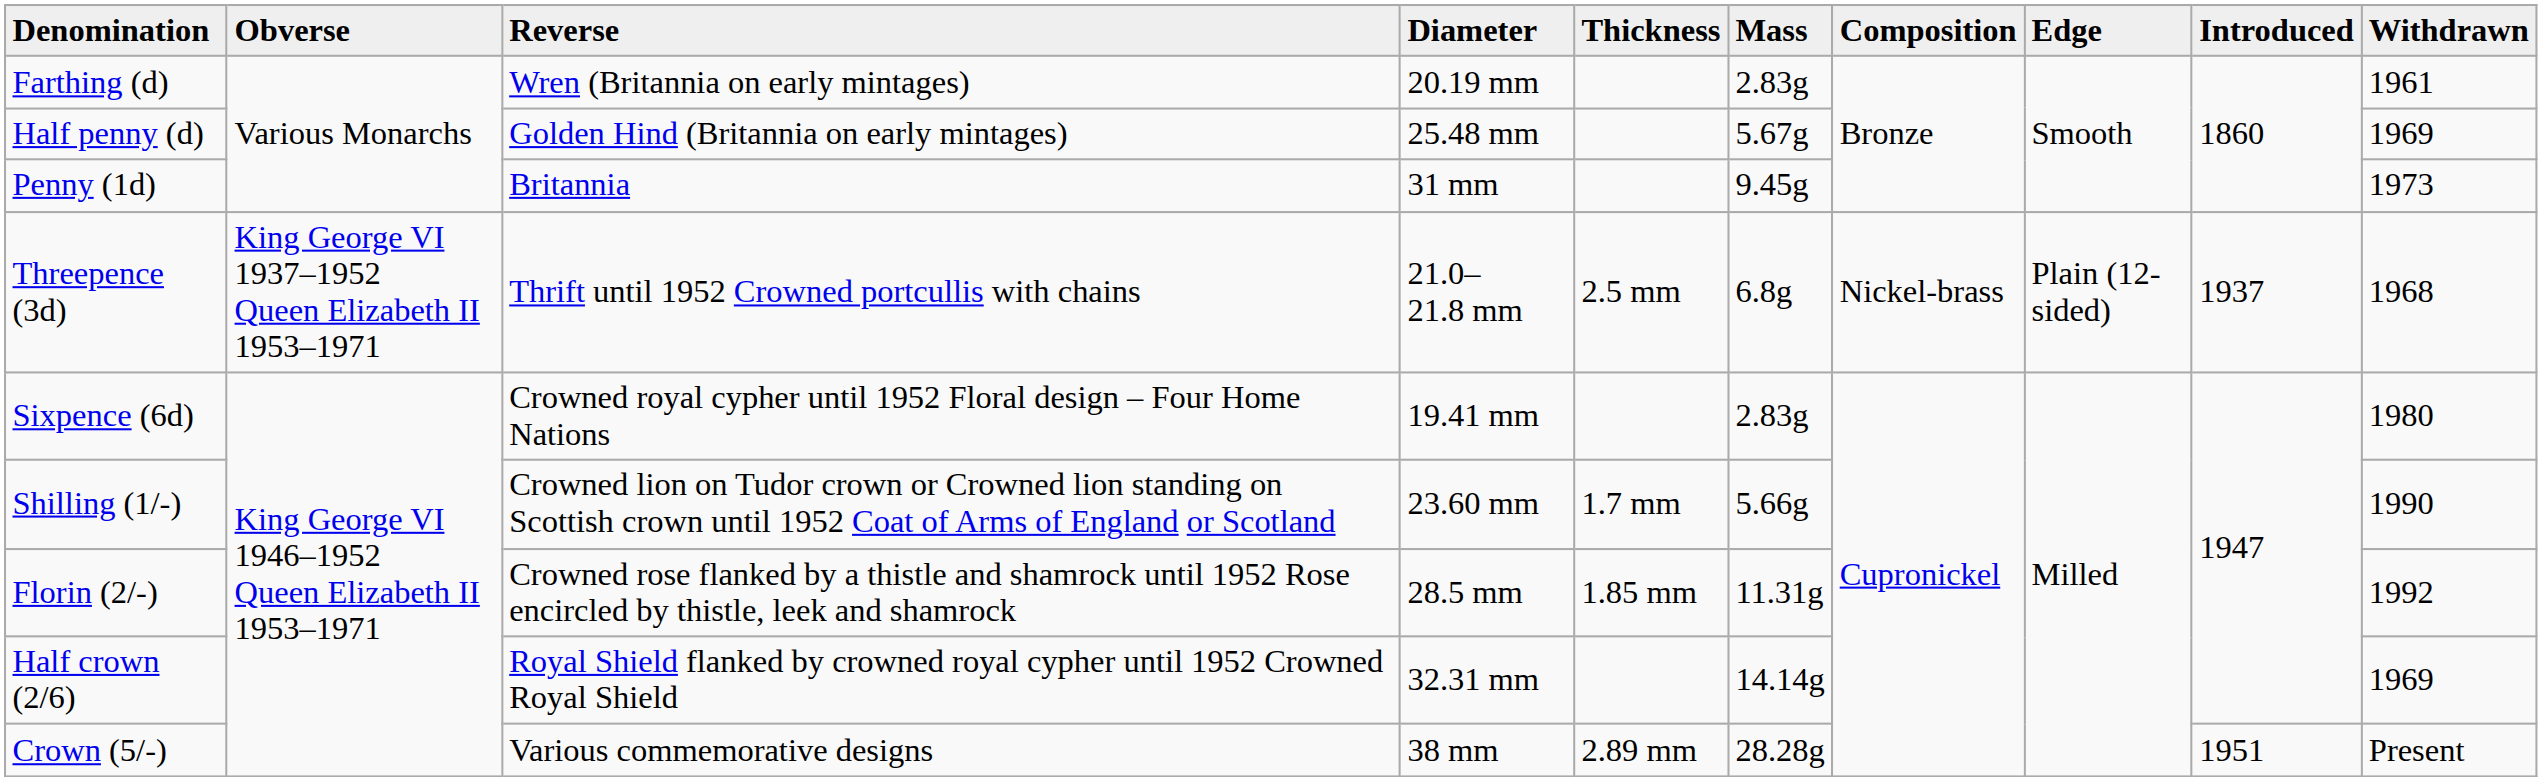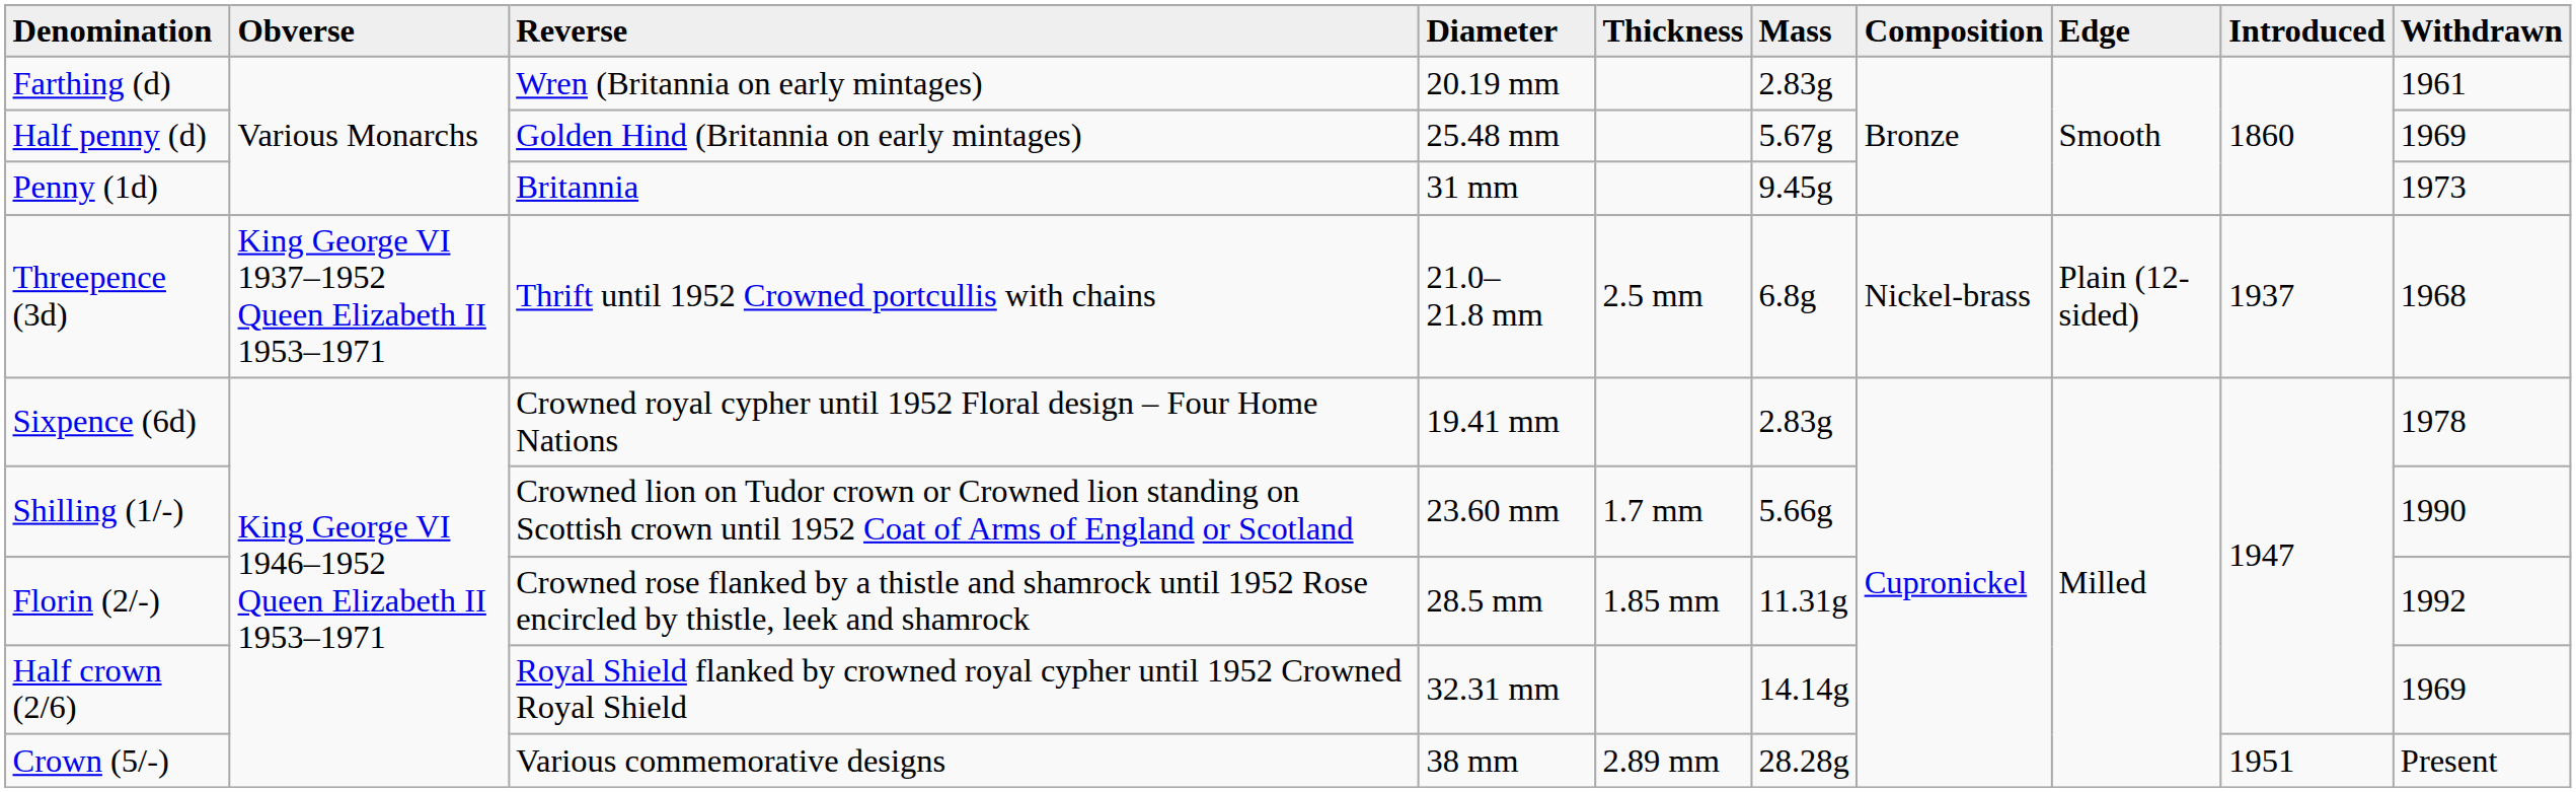 <table class="wikitable" style="clear:both;">
 <tr>
 <th style="background:#efefef; text-align:left">Denomination</th>
 <th style="background:#efefef; text-align:left">Obverse</th>
 <th style="background:#efefef; text-align:left">Reverse</th>
 <th style="background:#efefef; text-align:left">Diameter</th>
 <th style="background:#efefef; text-align:left">Thickness</th>
 <th style="background:#efefef; text-align:left">Mass</th>
 <th style="background:#efefef; text-align:left">Composition</th>
 <th style="background:#efefef; text-align:left">Edge</th>
 <th style="background:#efefef; text-align:left">Introduced</th>
 <th style="background:#efefef; text-align:left">Withdrawn</th>
 </tr>
 <tr>
 <td><a href='#'>Farthing</a> (d)</td>
 <td rowspan="3">Various Monarchs</td>
 <td><a href='#'>Wren</a> (Britannia on early mintages)</td>
 <td>20.19 mm</td>
 <td></td>
 <td>2.83g</td>
 <td rowspan="3">Bronze</td>
 <td rowspan="3">Smooth</td>
 <td rowspan="3">1860</td>
 <td>1961</td>
 </tr>
 <tr>
 <td><a href='#'>Half penny</a> (d)</td>
 <td><a href='#'>Golden Hind</a> (Britannia on early mintages)</td>
 <td>25.48 mm</td>
 <td></td>
 <td>5.67g</td>
 <td>1969</td>
 </tr>
 <tr>
 <td><a href='#'>Penny</a> (1d)</td>
 <td><a href='#'>Britannia</a></td>
 <td>31 mm</td>
 <td></td>
 <td>9.45g</td>
 <td>1973</td>
 </tr>
 <tr>
 <td><a href='#'>Threepence</a> (3d)</td>
 <td><a href='#'>King George VI</a> 1937–1952<br><a href='#'>Queen Elizabeth II</a> 1953–1971</td>
 <td><a href='#'>Thrift</a> until 1952 <a href='#'>Crowned portcullis</a> with chains</td>
 <td>21.0–21.8 mm</td>
 <td>2.5 mm</td>
 <td>6.8g</td>
 <td>Nickel-brass</td>
 <td>Plain (12-sided)</td>
 <td>1937</td>
 <td>1968</td>
 </tr>
 <tr>
 <td><a href='#'>Sixpence</a> (6d)</td>
 <td rowspan="5"><a href='#'>King George VI</a> 1946–1952<br><a href='#'>Queen Elizabeth II</a> 1953–1971</td>
 <td>Crowned royal cypher until 1952 Floral design – Four Home Nations</td>
 <td>19.41 mm</td>
 <td></td>
 <td>2.83g</td>
 <td rowspan="5"><a href='#'>Cupronickel</a></td>
 <td rowspan="5">Milled</td>
 <td rowspan="4">1947</td>
-<td>1980</td>
+<td>1978</td>
 </tr>
 <tr>
 <td><a href='#'>Shilling</a> (1/-)</td>
 <td>Crowned lion on Tudor crown or Crowned lion standing on Scottish crown until 1952 <a href='#'>Coat of Arms of England</a> <a href='#'>or Scotland</a></td>
 <td>23.60 mm</td>
 <td>1.7 mm</td>
 <td>5.66g</td>
 <td>1990</td>
 </tr>
 <tr>
 <td><a href='#'>Florin</a> (2/-)</td>
 <td>Crowned rose flanked by a thistle and shamrock until 1952 Rose encircled by thistle, leek and shamrock</td>
 <td>28.5 mm</td>
 <td>1.85 mm</td>
 <td>11.31g</td>
 <td>1992</td>
 </tr>
 <tr>
 <td><a href='#'>Half crown</a> (2/6)</td>
 <td><a href='#'>Royal Shield</a> flanked by crowned royal cypher until 1952 Crowned Royal Shield</td>
 <td>32.31 mm</td>
 <td></td>
 <td>14.14g</td>
 <td>1969</td>
 </tr>
 <tr>
 <td><a href='#'>Crown</a> (5/-)</td>
 <td>Various commemorative designs</td>
 <td>38 mm</td>
 <td>2.89 mm</td>
 <td>28.28g</td>
 <td>1951</td>
 <td>Present</td>
 </tr>
 </table>
